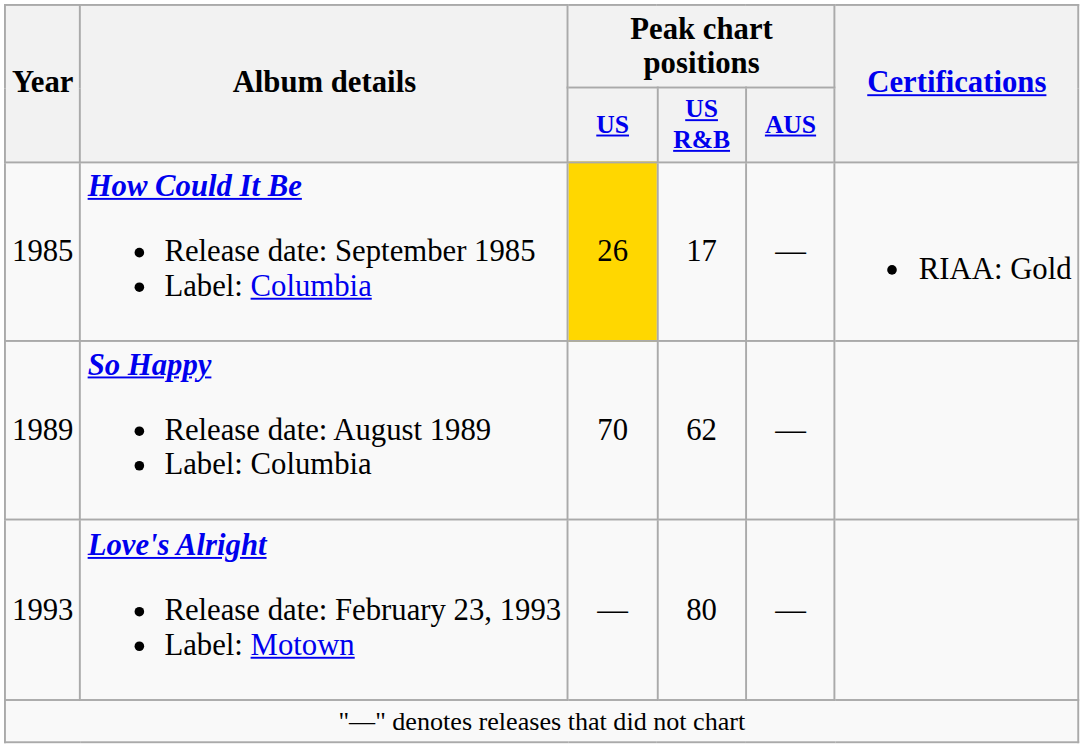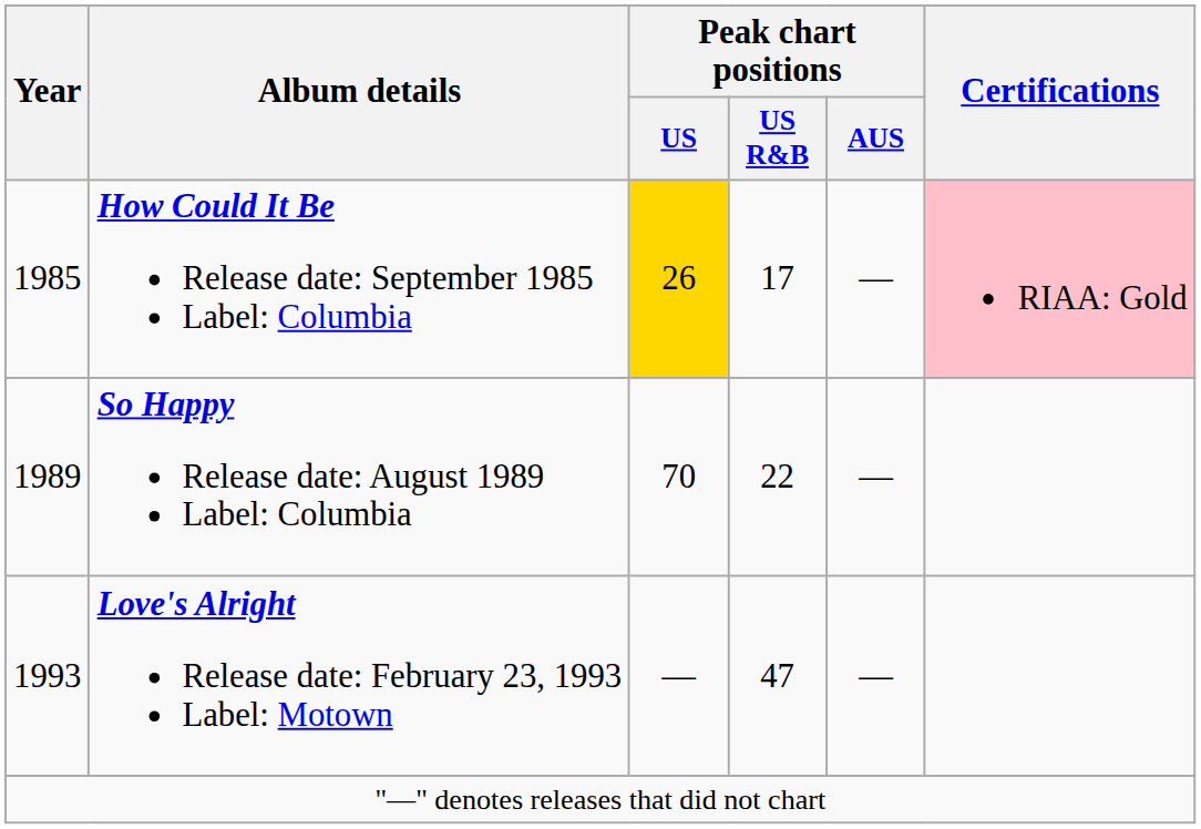 <table class="wikitable" style="text-align:center;">
 <tr>
 <th rowspan="2">Year</th>
 <th rowspan="2">Album details</th>
 <th colspan="3">Peak chart<br>positions</th>
 <th rowspan="2"><a href='#'>Certifications</a></th>
 </tr>
 <tr style="font-size:smaller;">
 <th style="width:40px;"><a href='#'>US</a><br></th>
 <th style="width:40px;"><a href='#'>US R&B</a><br></th>
 <th style="width:40px;"><a href='#'>AUS</a><br></th>
 </tr>
 <tr>
 <td>1985</td>
 <td style="text-align:left;"><strong><em><a href='#'>How Could It Be</a></em></strong><br><ul><li>Release date: September 1985</li><li>Label: <a href='#'>Columbia</a></li></ul></td>
 <td style="background: gold;">26</td>
 <td>17</td>
 <td>—</td>
-<td><br><ul><li>RIAA: Gold</li></ul></td>
+<td style="background: pink;"><br><ul><li>RIAA: Gold</li></ul></td>
 </tr>
 <tr>
 <td>1989</td>
 <td style="text-align:left;"><strong><em><a href='#'>So Happy</a></em></strong><br><ul><li>Release date: August 1989</li><li>Label: Columbia</li></ul></td>
 <td>70</td>
-<td>62</td>
+<td>22</td>
 <td>—</td>
 <td></td>
 </tr>
 <tr>
 <td>1993</td>
 <td style="text-align:left;"><strong><em><a href='#'>Love's Alright</a></em></strong><br><ul><li>Release date: February 23, 1993</li><li>Label: <a href='#'>Motown</a></li></ul></td>
 <td>—</td>
-<td>80</td>
+<td>47</td>
 <td>—</td>
 <td></td>
 </tr>
 <tr>
 <td colspan="10" style="font-size:85%">"—" denotes releases that did not chart</td>
 </tr>
 </table>
